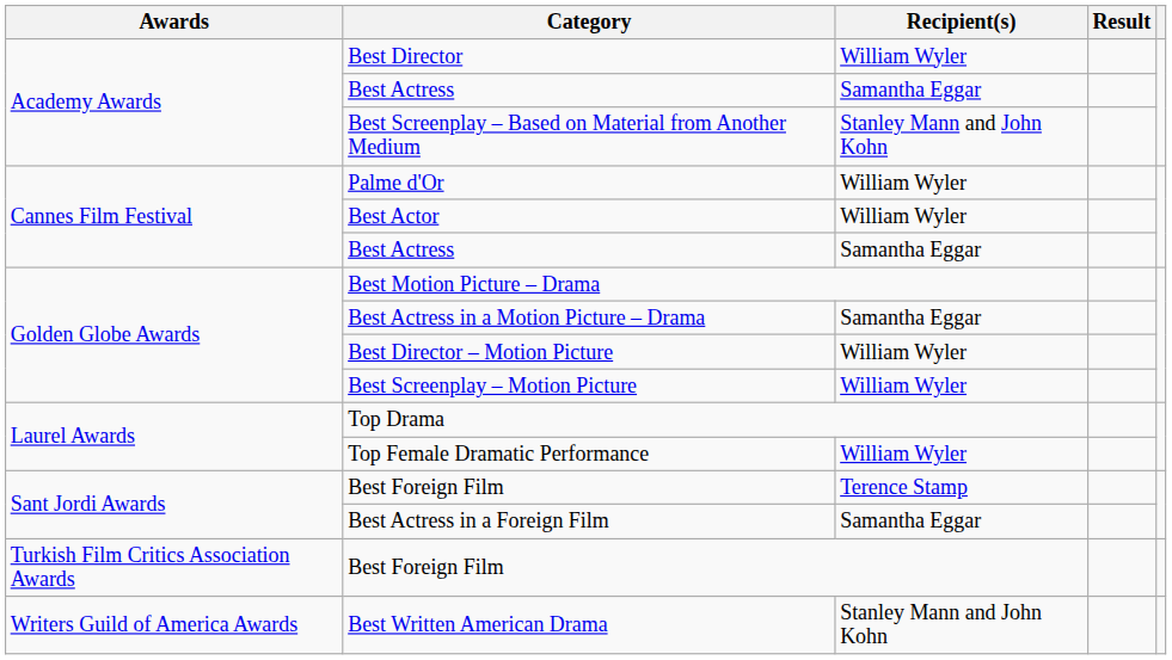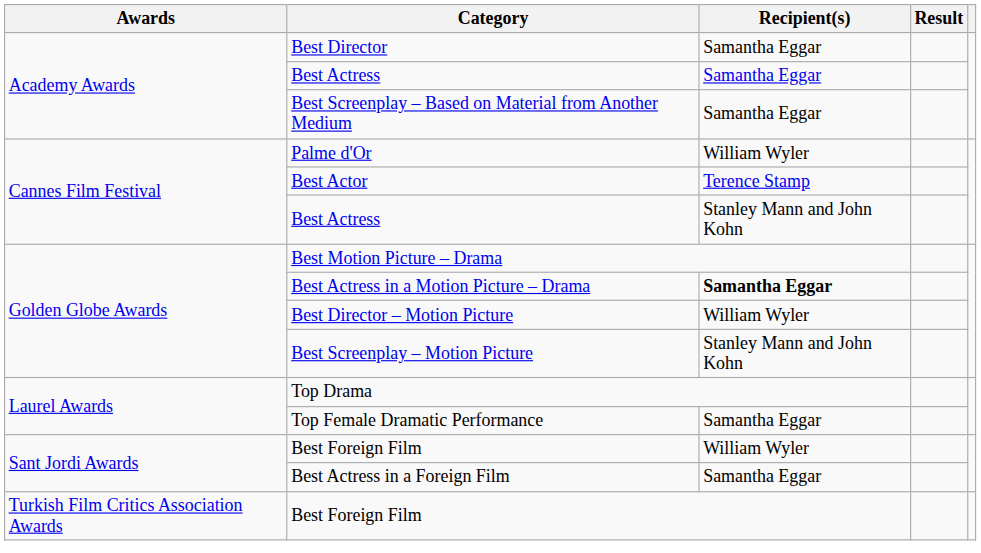 <table class="wikitable">
 <tr>
 <th>Awards</th>
 <th>Category</th>
 <th>Recipient(s)</th>
 <th>Result</th>
 <th></th>
 </tr>
 <tr>
 <td rowspan="3"><a href='#'>Academy Awards</a></td>
 <td><a href='#'>Best Director</a></td>
-<td><a href='#'>William Wyler</a></td>
+<td>Samantha Eggar</td>
 <td></td>
 <td style="text-align:center;" rowspan="3"> <br>  <br> </td>
 </tr>
 <tr>
 <td><a href='#'>Best Actress</a></td>
 <td><a href='#'>Samantha Eggar</a></td>
 <td></td>
 </tr>
 <tr>
 <td><a href='#'>Best Screenplay – Based on Material from Another Medium</a></td>
-<td><a href='#'>Stanley Mann</a> and <a href='#'>John Kohn</a></td>
+<td>Samantha Eggar</td>
 <td></td>
 </tr>
 <tr>
 <td rowspan="3"><a href='#'>Cannes Film Festival</a></td>
 <td><a href='#'>Palme d'Or</a></td>
 <td>William Wyler</td>
 <td></td>
 <td style="text-align:center;" rowspan="3"></td>
 </tr>
 <tr>
 <td><a href='#'>Best Actor</a></td>
-<td>William Wyler</td>
+<td><a href='#'>Terence Stamp</a></td>
 <td></td>
 </tr>
 <tr>
 <td><a href='#'>Best Actress</a></td>
-<td>Samantha Eggar</td>
+<td>Stanley Mann and John Kohn</td>
 <td></td>
 </tr>
 <tr>
 <td rowspan="4"><a href='#'>Golden Globe Awards</a></td>
 <td colspan="2"><a href='#'>Best Motion Picture – Drama</a></td>
 <td></td>
 <td style="text-align:center;" rowspan="4"></td>
 </tr>
 <tr>
 <td><a href='#'>Best Actress in a Motion Picture – Drama</a></td>
-<td>Samantha Eggar</td>
+<td><strong>Samantha Eggar</strong></td>
 <td></td>
 </tr>
 <tr>
 <td><a href='#'>Best Director – Motion Picture</a></td>
 <td>William Wyler</td>
 <td></td>
 </tr>
 <tr>
 <td><a href='#'>Best Screenplay – Motion Picture</a></td>
-<td><a href='#'>William Wyler</a></td>
+<td>Stanley Mann and John Kohn</td>
 <td></td>
 </tr>
 <tr>
 <td rowspan="2"><a href='#'>Laurel Awards</a></td>
 <td colspan="2">Top Drama</td>
 <td></td>
 <td style="text-align:center;" rowspan="2"></td>
 </tr>
 <tr>
 <td>Top Female Dramatic Performance</td>
-<td><a href='#'>William Wyler</a></td>
+<td>Samantha Eggar</td>
 <td></td>
 </tr>
 <tr>
 <td rowspan="2"><a href='#'>Sant Jordi Awards</a></td>
 <td>Best Foreign Film</td>
-<td><a href='#'>Terence Stamp</a></td>
+<td>William Wyler</td>
 <td></td>
 <td style="text-align:center;" rowspan="2"></td>
 </tr>
 <tr>
 <td>Best Actress in a Foreign Film</td>
 <td>Samantha Eggar</td>
 <td></td>
 </tr>
 <tr>
 <td><a href='#'>Turkish Film Critics Association Awards</a></td>
 <td colspan="2">Best Foreign Film</td>
 <td></td>
 <td style="text-align:center;"></td>
 </tr>
-<tr>
-<td><a href='#'>Writers Guild of America Awards</a></td>
-<td><a href='#'>Best Written American Drama</a></td>
-<td>Stanley Mann and John Kohn</td>
-<td></td>
-<td style="text-align:center;"></td>
-</tr>
 </table>
